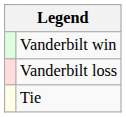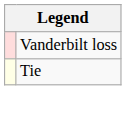 <table class="wikitable" style="font-size:90%">
 <tr>
 <th colspan="2">Legend</th>
-</tr>
-<tr>
-<td bgcolor="#ddffdd"> </td>
-<td>Vanderbilt win</td>
 </tr>
 <tr>
 <td bgcolor="#ffdddd"> </td>
 <td>Vanderbilt loss</td>
 </tr>
 <tr>
 <td bgcolor="#ffffe6"> </td>
 <td>Tie</td>
 </tr>
 </table>
